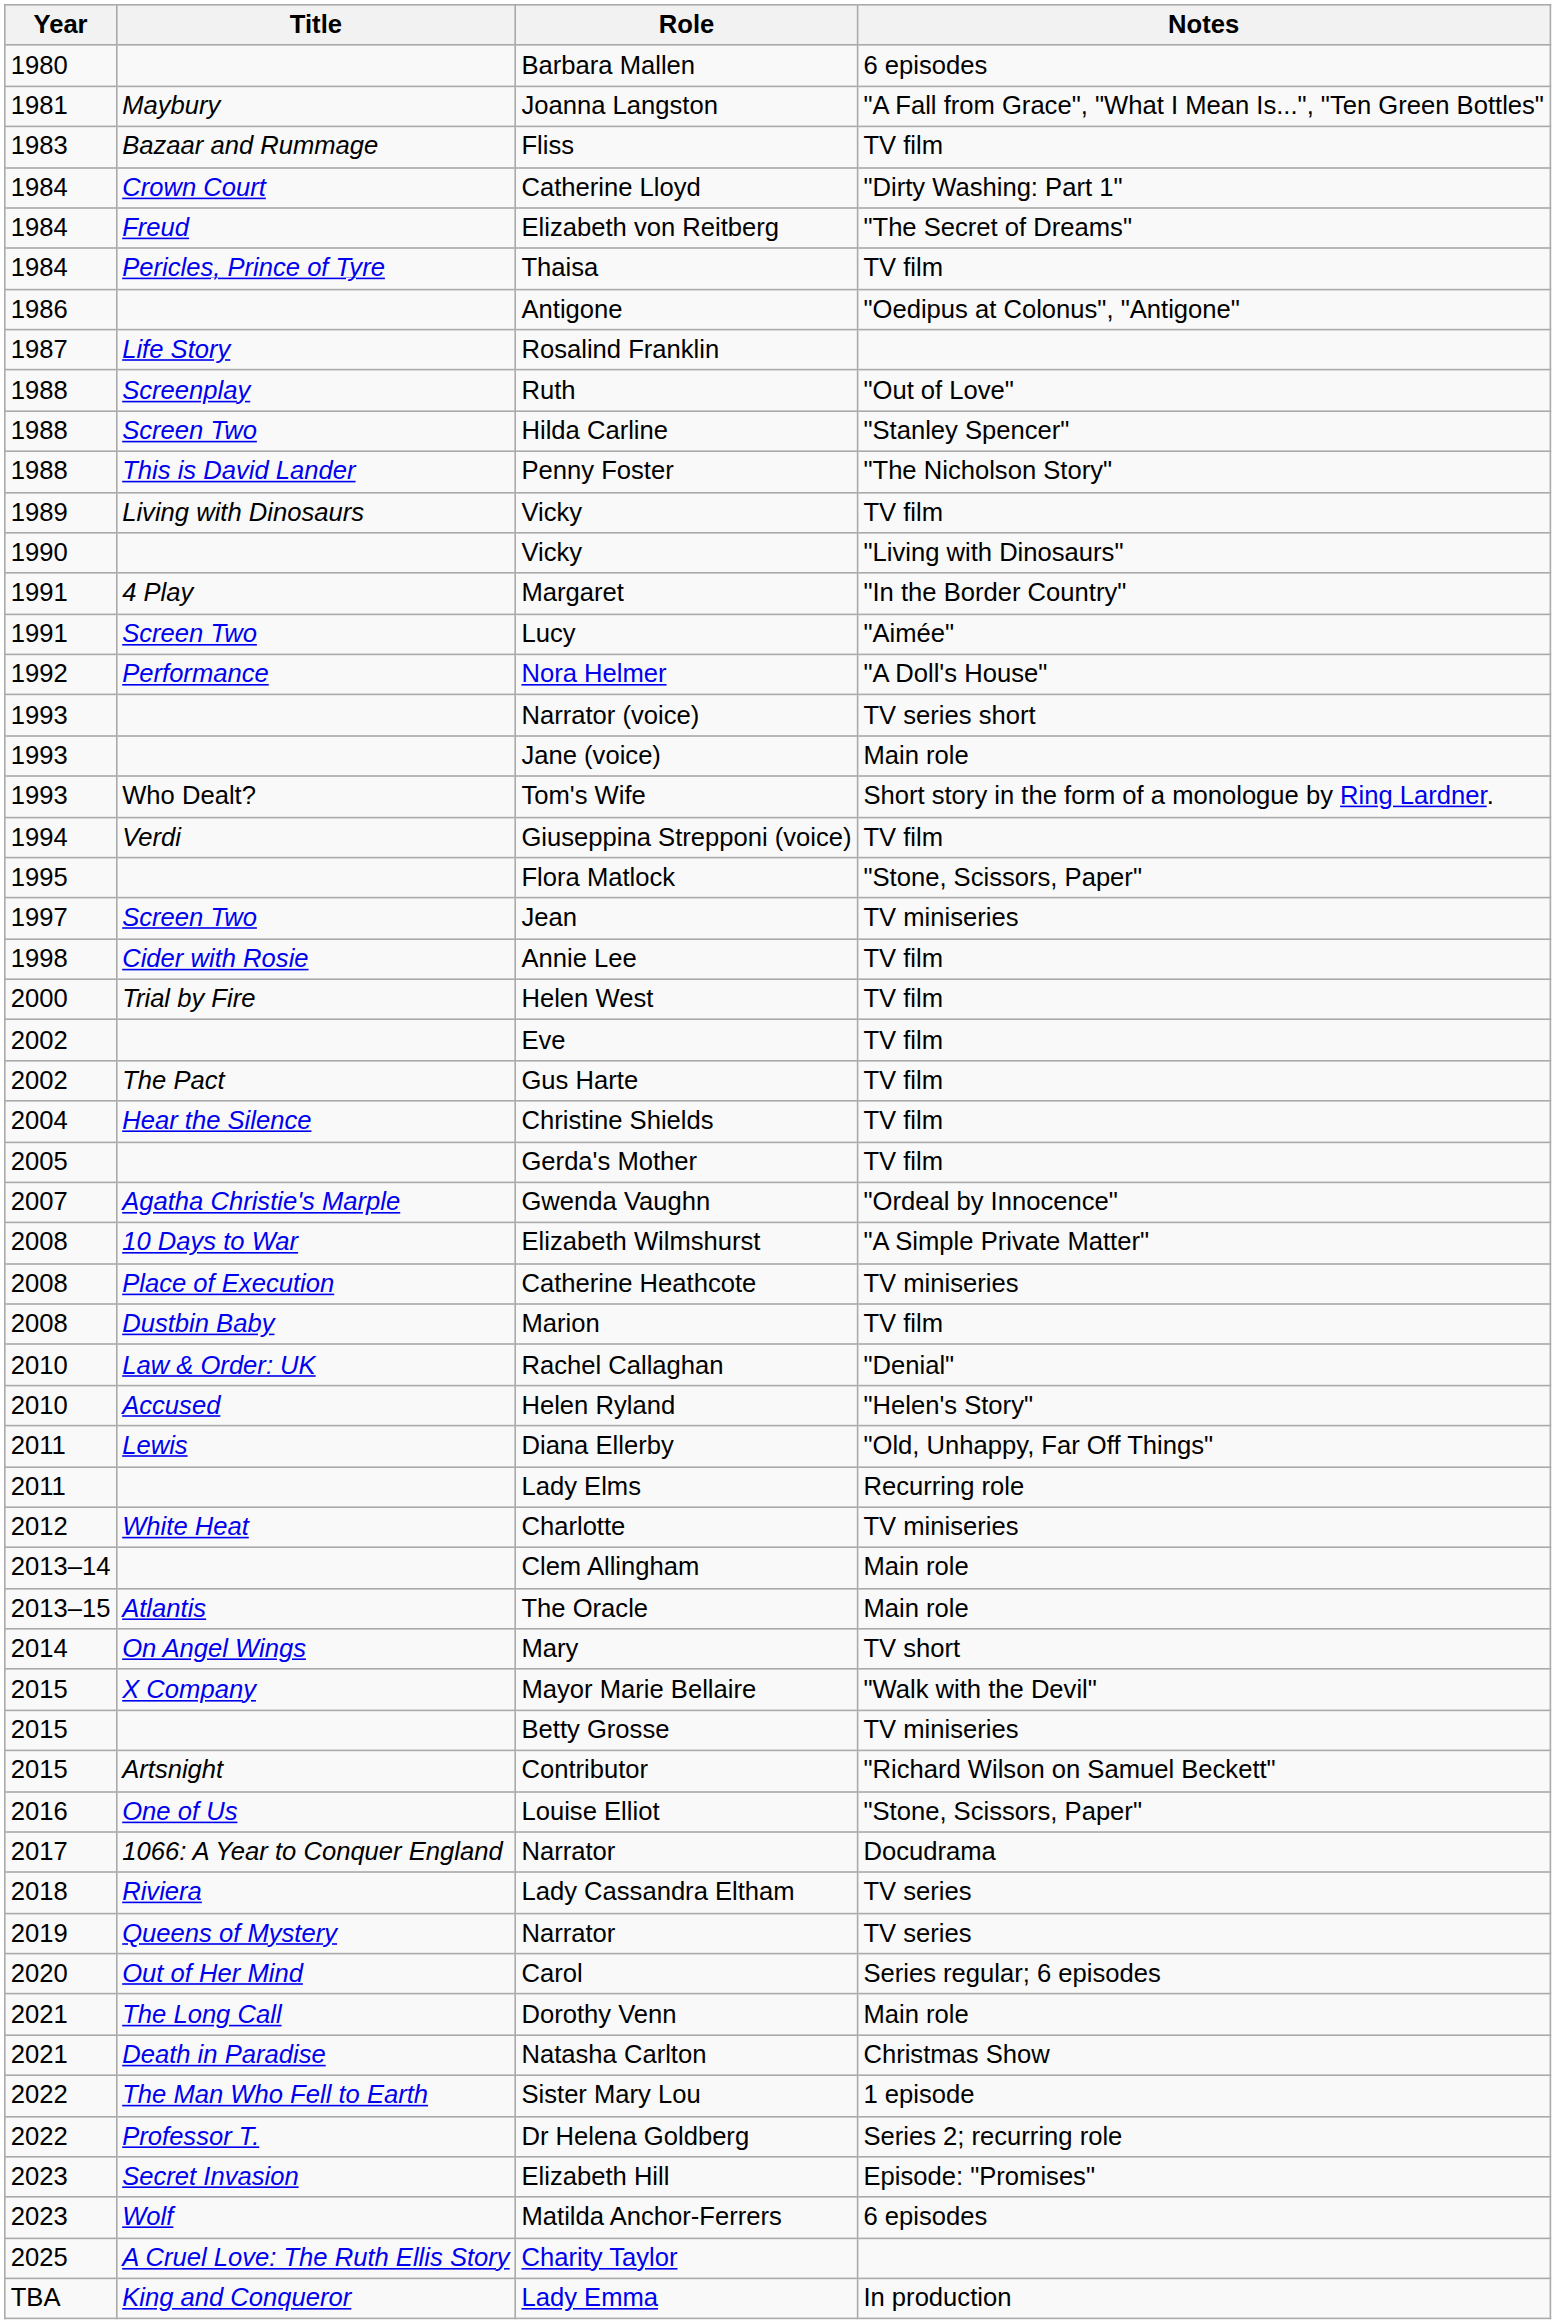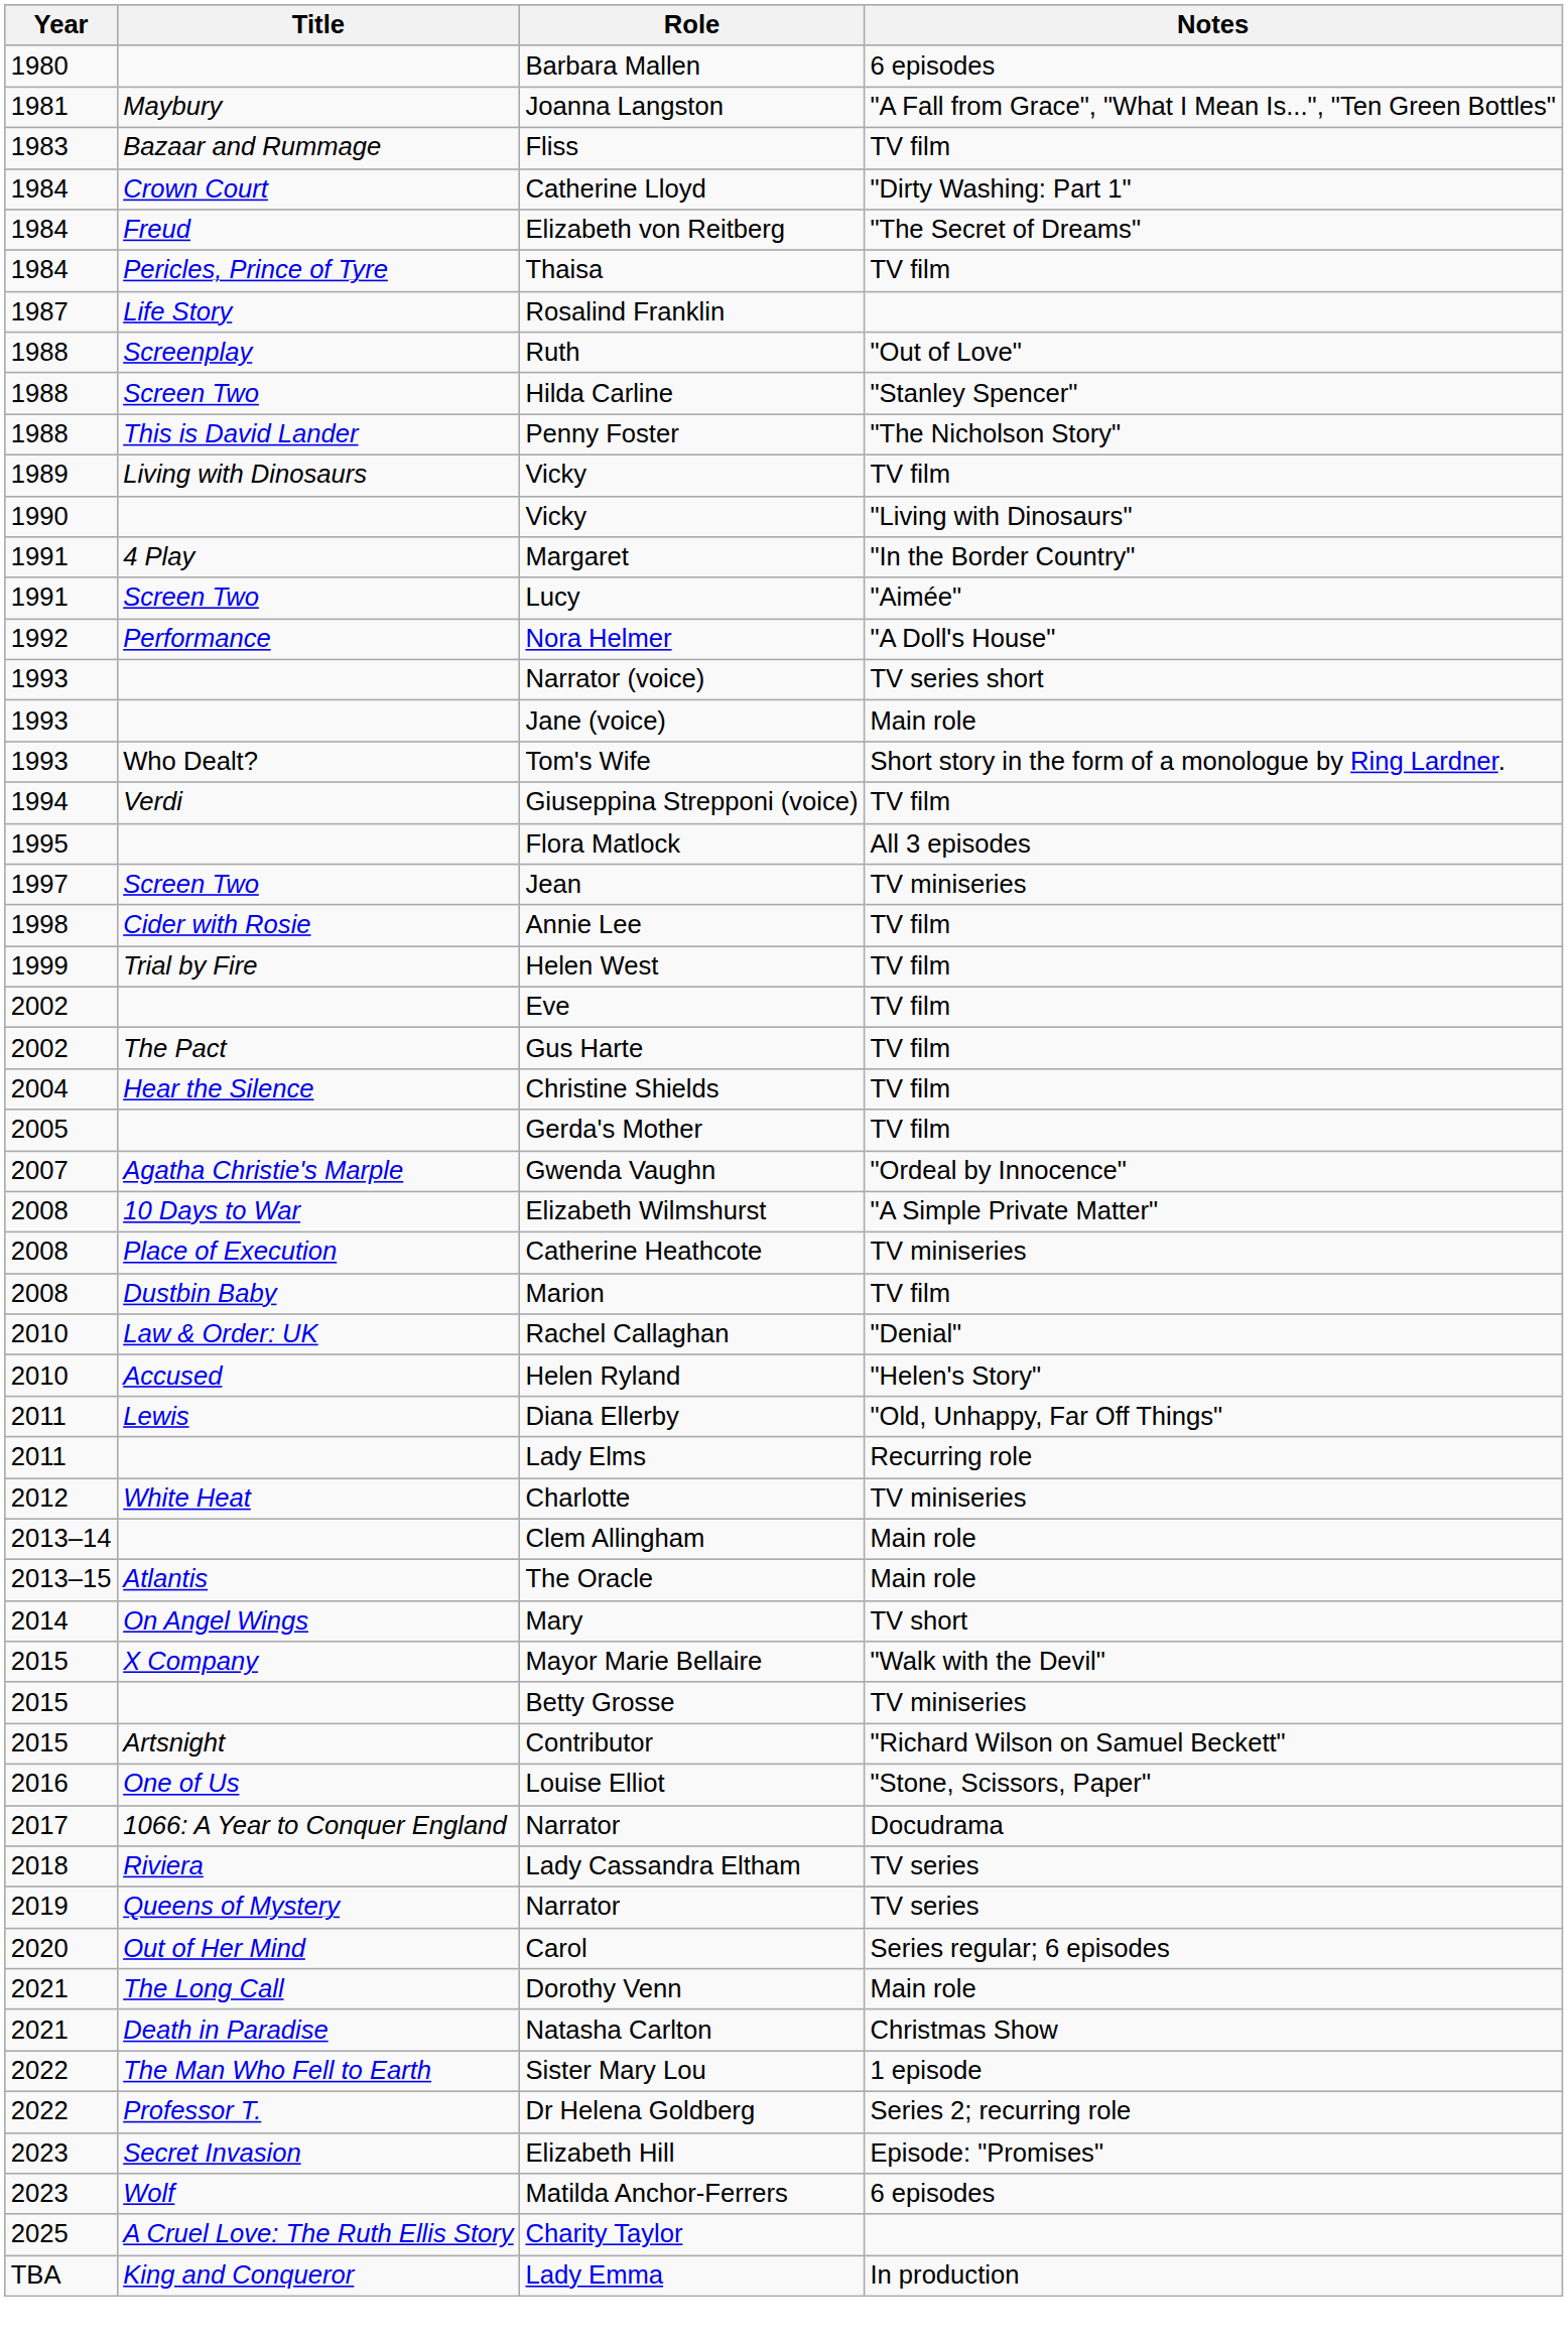 <table class="wikitable sortable">
 <tr>
 <th>Year</th>
 <th>Title</th>
 <th>Role</th>
 <th class="unsortable">Notes</th>
 </tr>
 <tr>
 <td>1980</td>
 <td><em></em></td>
 <td>Barbara Mallen</td>
 <td>6 episodes</td>
 </tr>
 <tr>
 <td>1981</td>
 <td><em>Maybury</em></td>
 <td>Joanna Langston</td>
 <td>"A Fall from Grace", "What I Mean Is...", "Ten Green Bottles"</td>
 </tr>
 <tr>
 <td>1983</td>
 <td><em>Bazaar and Rummage</em></td>
 <td>Fliss</td>
 <td>TV film</td>
 </tr>
 <tr>
 <td>1984</td>
 <td><em><a href='#'>Crown Court</a></em></td>
 <td>Catherine Lloyd</td>
 <td>"Dirty Washing: Part 1"</td>
 </tr>
 <tr>
 <td>1984</td>
 <td><em><a href='#'>Freud</a></em></td>
 <td>Elizabeth von Reitberg</td>
 <td>"The Secret of Dreams"</td>
 </tr>
 <tr>
 <td>1984</td>
 <td><em><a href='#'>Pericles, Prince of Tyre</a></em></td>
 <td>Thaisa</td>
 <td>TV film</td>
-</tr>
-<tr>
-<td>1986</td>
-<td><em></em></td>
-<td>Antigone</td>
-<td>"Oedipus at Colonus", "Antigone"</td>
 </tr>
 <tr>
 <td>1987</td>
 <td><em><a href='#'>Life Story</a></em></td>
 <td>Rosalind Franklin</td>
 <td></td>
 </tr>
 <tr>
 <td>1988</td>
 <td><em><a href='#'>Screenplay</a></em></td>
 <td>Ruth</td>
 <td>"Out of Love"</td>
 </tr>
 <tr>
 <td>1988</td>
 <td><em><a href='#'>Screen Two</a></em></td>
 <td>Hilda Carline</td>
 <td>"Stanley Spencer"</td>
 </tr>
 <tr>
 <td>1988</td>
 <td><em><a href='#'>This is David Lander</a></em></td>
 <td>Penny Foster</td>
 <td>"The Nicholson Story"</td>
 </tr>
 <tr>
 <td>1989</td>
 <td><em>Living with Dinosaurs</em></td>
 <td>Vicky</td>
 <td>TV film</td>
 </tr>
 <tr>
 <td>1990</td>
 <td><em></em></td>
 <td>Vicky</td>
 <td>"Living with Dinosaurs"</td>
 </tr>
 <tr>
 <td>1991</td>
 <td><em>4 Play</em></td>
 <td>Margaret</td>
 <td>"In the Border Country"</td>
 </tr>
 <tr>
 <td>1991</td>
 <td><em><a href='#'>Screen Two</a></em></td>
 <td>Lucy</td>
 <td>"Aimée"</td>
 </tr>
 <tr>
 <td>1992</td>
 <td><em><a href='#'>Performance</a></em></td>
 <td><a href='#'>Nora Helmer</a></td>
 <td>"A Doll's House"</td>
 </tr>
 <tr>
 <td>1993</td>
 <td><em></em></td>
 <td>Narrator (voice)</td>
 <td>TV series short</td>
 </tr>
 <tr>
 <td>1993</td>
 <td><em></em></td>
 <td>Jane (voice)</td>
 <td>Main role</td>
 </tr>
 <tr>
 <td>1993</td>
 <td>Who Dealt?</td>
 <td>Tom's Wife</td>
 <td>Short story in the form of a monologue by <a href='#'>Ring Lardner</a>.</td>
 </tr>
 <tr>
 <td>1994</td>
 <td><em>Verdi</em></td>
 <td>Giuseppina Strepponi (voice)</td>
 <td>TV film</td>
 </tr>
 <tr>
 <td>1995</td>
 <td><em></em></td>
 <td>Flora Matlock</td>
-<td>"Stone, Scissors, Paper"</td>
+<td>All 3 episodes</td>
 </tr>
 <tr>
 <td>1997</td>
 <td><em><a href='#'>Screen Two</a></em></td>
 <td>Jean</td>
 <td>TV miniseries</td>
 </tr>
 <tr>
 <td>1998</td>
 <td><em><a href='#'>Cider with Rosie</a></em></td>
 <td>Annie Lee</td>
 <td>TV film</td>
 </tr>
 <tr>
-<td>2000</td>
+<td>1999</td>
 <td><em>Trial by Fire</em></td>
 <td>Helen West</td>
 <td>TV film</td>
 </tr>
 <tr>
 <td>2002</td>
 <td><em></em></td>
 <td>Eve</td>
 <td>TV film</td>
 </tr>
 <tr>
 <td>2002</td>
 <td><em>The Pact</em></td>
 <td>Gus Harte</td>
 <td>TV film</td>
 </tr>
 <tr>
 <td>2004</td>
 <td><em><a href='#'>Hear the Silence</a></em></td>
 <td>Christine Shields</td>
 <td>TV film</td>
 </tr>
 <tr>
 <td>2005</td>
 <td><em></em></td>
 <td>Gerda's Mother</td>
 <td>TV film</td>
 </tr>
 <tr>
 <td>2007</td>
 <td><em><a href='#'>Agatha Christie's Marple</a></em></td>
 <td>Gwenda Vaughn</td>
 <td>"Ordeal by Innocence"</td>
 </tr>
 <tr>
 <td>2008</td>
 <td><em><a href='#'>10 Days to War</a></em></td>
 <td>Elizabeth Wilmshurst</td>
 <td>"A Simple Private Matter"</td>
 </tr>
 <tr>
 <td>2008</td>
 <td><em><a href='#'>Place of Execution</a></em></td>
 <td>Catherine Heathcote</td>
 <td>TV miniseries</td>
 </tr>
 <tr>
 <td>2008</td>
 <td><em><a href='#'>Dustbin Baby</a></em></td>
 <td>Marion</td>
 <td>TV film</td>
 </tr>
 <tr>
 <td>2010</td>
 <td><em><a href='#'>Law & Order: UK</a></em></td>
 <td>Rachel Callaghan</td>
 <td>"Denial"</td>
 </tr>
 <tr>
 <td>2010</td>
 <td><em><a href='#'>Accused</a></em></td>
 <td>Helen Ryland</td>
 <td>"Helen's Story"</td>
 </tr>
 <tr>
 <td>2011</td>
 <td><em><a href='#'>Lewis</a></em></td>
 <td>Diana Ellerby</td>
 <td>"Old, Unhappy, Far Off Things"</td>
 </tr>
 <tr>
 <td>2011</td>
 <td><em></em></td>
 <td>Lady Elms</td>
 <td>Recurring role</td>
 </tr>
 <tr>
 <td>2012</td>
 <td><em><a href='#'>White Heat</a></em></td>
 <td>Charlotte</td>
 <td>TV miniseries</td>
 </tr>
 <tr>
 <td>2013–14</td>
 <td><em></em></td>
 <td>Clem Allingham</td>
 <td>Main role</td>
 </tr>
 <tr>
 <td>2013–15</td>
 <td><em><a href='#'>Atlantis</a></em></td>
 <td>The Oracle</td>
 <td>Main role</td>
 </tr>
 <tr>
 <td>2014</td>
 <td><em><a href='#'>On Angel Wings</a></em></td>
 <td>Mary</td>
 <td>TV short</td>
 </tr>
 <tr>
 <td>2015</td>
 <td><em><a href='#'>X Company</a></em></td>
 <td>Mayor Marie Bellaire</td>
 <td>"Walk with the Devil"</td>
 </tr>
 <tr>
 <td>2015</td>
 <td><em></em></td>
 <td>Betty Grosse</td>
 <td>TV miniseries</td>
 </tr>
 <tr>
 <td>2015</td>
 <td><em>Artsnight</em></td>
 <td>Contributor</td>
 <td>"Richard Wilson on Samuel Beckett"</td>
 </tr>
 <tr>
 <td>2016</td>
 <td><em><a href='#'>One of Us</a></em></td>
 <td>Louise Elliot</td>
 <td>"Stone, Scissors, Paper"</td>
 </tr>
 <tr>
 <td>2017</td>
 <td><em>1066: A Year to Conquer England</em></td>
 <td>Narrator</td>
 <td>Docudrama</td>
 </tr>
 <tr>
 <td>2018</td>
 <td><em><a href='#'>Riviera</a></em></td>
 <td>Lady Cassandra Eltham</td>
 <td>TV series</td>
 </tr>
 <tr>
 <td>2019</td>
 <td><em><a href='#'>Queens of Mystery</a></em></td>
 <td>Narrator</td>
 <td>TV series</td>
 </tr>
 <tr>
 <td>2020</td>
 <td><em><a href='#'>Out of Her Mind</a></em></td>
 <td>Carol</td>
 <td>Series regular; 6 episodes</td>
 </tr>
 <tr>
 <td>2021</td>
 <td><em><a href='#'>The Long Call</a></em></td>
 <td>Dorothy Venn</td>
 <td>Main role</td>
 </tr>
 <tr>
 <td>2021</td>
 <td><em><a href='#'>Death in Paradise</a></em></td>
 <td>Natasha Carlton</td>
 <td>Christmas Show</td>
 </tr>
 <tr>
 <td>2022</td>
 <td><em><a href='#'>The Man Who Fell to Earth</a></em></td>
 <td>Sister Mary Lou</td>
 <td>1 episode</td>
 </tr>
 <tr>
 <td>2022</td>
 <td><em><a href='#'>Professor T.</a></em></td>
 <td>Dr Helena Goldberg</td>
 <td>Series 2; recurring role</td>
 </tr>
 <tr>
 <td>2023</td>
 <td><em><a href='#'>Secret Invasion</a></em></td>
 <td>Elizabeth Hill</td>
 <td>Episode: "Promises"</td>
 </tr>
 <tr>
 <td>2023</td>
 <td><em><a href='#'>Wolf</a></em></td>
 <td>Matilda Anchor-Ferrers</td>
 <td>6 episodes </td>
 </tr>
 <tr>
 <td>2025</td>
 <td><a href='#'><em>A Cruel Love: The Ruth Ellis Story</em></a></td>
 <td><a href='#'>Charity Taylor</a></td>
 <td></td>
 </tr>
 <tr>
 <td>TBA</td>
 <td><em><a href='#'>King and Conqueror</a></em></td>
 <td><a href='#'>Lady Emma</a></td>
 <td>In production </td>
 </tr>
 </table>
